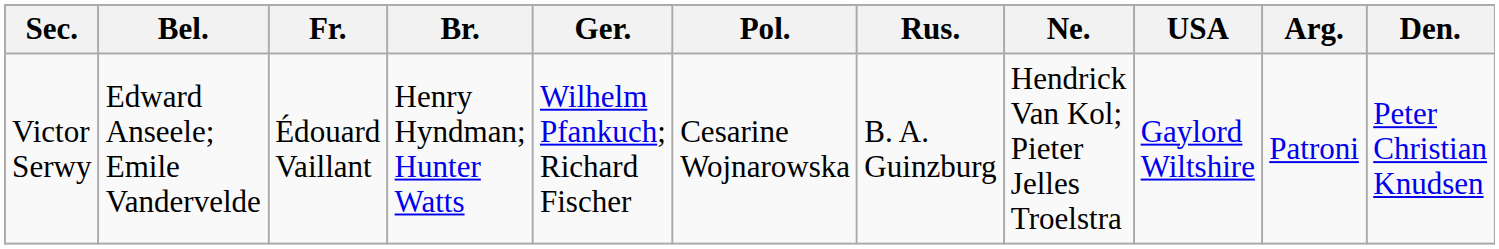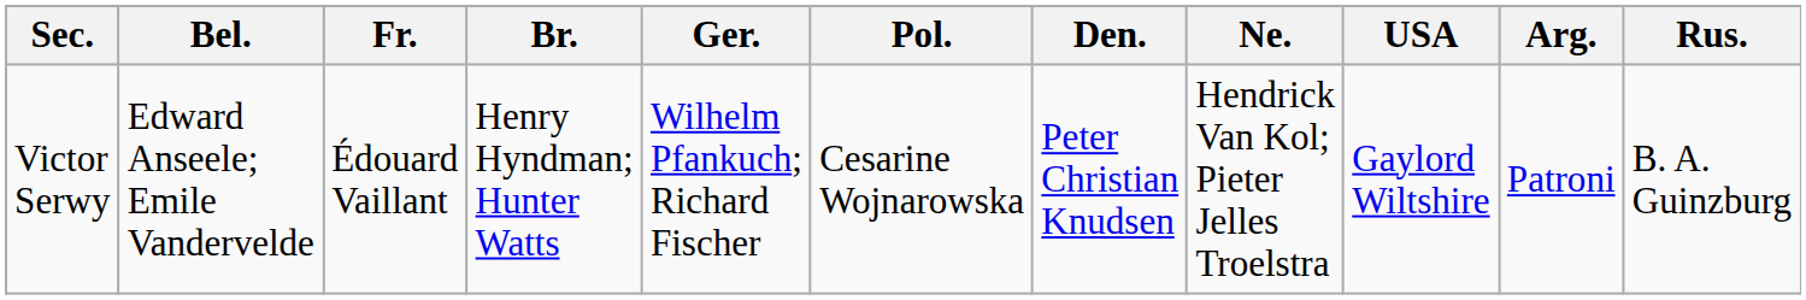 <table class="wikitable" border="1">
 <tr>
 <th>Sec.</th>
 <th>Bel.</th>
 <th>Fr.</th>
 <th>Br.</th>
 <th>Ger.</th>
 <th>Pol.</th>
-<th>Rus.</th>
+<th>Den.</th>
 <th>Ne.</th>
 <th>USA</th>
 <th>Arg.</th>
-<th>Den.</th>
+<th>Rus.</th>
 </tr>
 <tr>
 <td>Victor Serwy</td>
 <td>Edward Anseele; Emile Vandervelde</td>
 <td>Édouard Vaillant</td>
 <td>Henry Hyndman; <a href='#'>Hunter Watts</a></td>
 <td><a href='#'>Wilhelm Pfankuch</a>; Richard Fischer</td>
 <td>Cesarine Wojnarowska</td>
-<td>B. A. Guinzburg</td>
+<td><a href='#'>Peter Christian Knudsen</a></td>
 <td>Hendrick Van Kol; Pieter Jelles Troelstra</td>
 <td><a href='#'>Gaylord Wiltshire</a></td>
 <td><a href='#'>Patroni</a></td>
-<td><a href='#'>Peter Christian Knudsen</a></td>
+<td>B. A. Guinzburg</td>
 </tr>
 </table>
